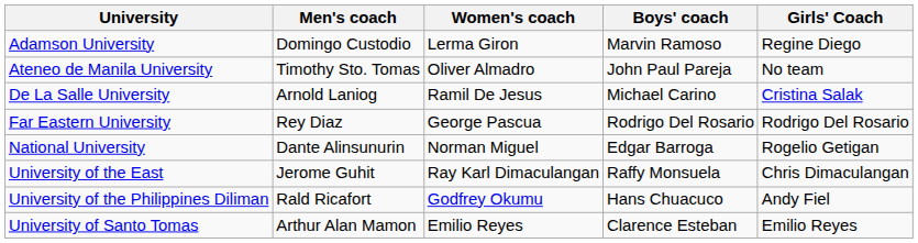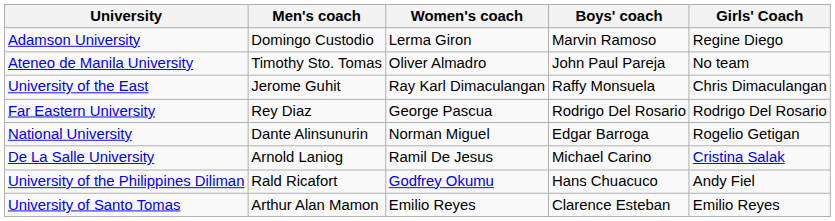 <table class=wikitable>
 <tr>
 <th>University</th>
 <th>Men's coach</th>
 <th>Women's coach</th>
 <th>Boys' coach</th>
 <th>Girls' Coach</th>
 </tr>
 <tr>
 <td><a href='#'>Adamson University</a></td>
 <td>Domingo Custodio</td>
 <td>Lerma Giron </td>
 <td>Marvin Ramoso</td>
 <td>Regine Diego </td>
 </tr>
 <tr>
 <td><a href='#'>Ateneo de Manila University</a></td>
 <td>Timothy Sto. Tomas</td>
 <td>Oliver Almadro</td>
 <td>John Paul Pareja</td>
 <td>No team</td>
 </tr>
 <tr>
-<td><a href='#'>De La Salle University</a></td>
-<td>Arnold Laniog</td>
-<td>Ramil De Jesus</td>
-<td>Michael Carino</td>
-<td><a href='#'>Cristina Salak</a></td>
+<td><a href='#'>University of the East</a></td>
+<td>Jerome Guhit</td>
+<td>Ray Karl Dimaculangan</td>
+<td>Raffy Monsuela</td>
+<td>Chris Dimaculangan</td>
 </tr>
 <tr>
 <td><a href='#'>Far Eastern University</a></td>
 <td>Rey Diaz</td>
 <td>George Pascua</td>
 <td>Rodrigo Del Rosario</td>
 <td>Rodrigo Del Rosario</td>
 </tr>
 <tr>
 <td><a href='#'>National University</a></td>
 <td>Dante Alinsunurin</td>
 <td>Norman Miguel</td>
 <td>Edgar Barroga</td>
 <td>Rogelio Getigan</td>
 </tr>
 <tr>
-<td><a href='#'>University of the East</a></td>
-<td>Jerome Guhit</td>
-<td>Ray Karl Dimaculangan</td>
-<td>Raffy Monsuela</td>
-<td>Chris Dimaculangan</td>
+<td><a href='#'>De La Salle University</a></td>
+<td>Arnold Laniog</td>
+<td>Ramil De Jesus</td>
+<td>Michael Carino</td>
+<td><a href='#'>Cristina Salak</a></td>
 </tr>
 <tr>
 <td><a href='#'>University of the Philippines Diliman</a></td>
 <td>Rald Ricafort</td>
 <td><a href='#'>Godfrey Okumu</a></td>
 <td>Hans Chuacuco</td>
 <td>Andy Fiel</td>
 </tr>
 <tr>
 <td><a href='#'>University of Santo Tomas</a></td>
 <td>Arthur Alan Mamon</td>
 <td>Emilio Reyes</td>
 <td>Clarence Esteban</td>
 <td>Emilio Reyes</td>
 </tr>
 </table>
